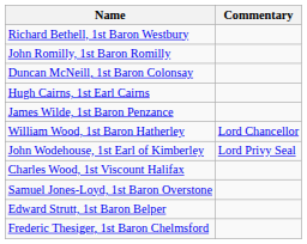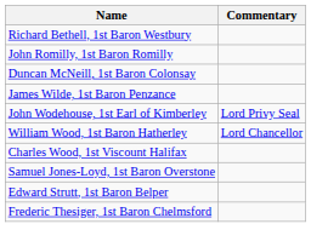 <table class="wikitable">
 <tr>
 <th>Name</th>
 <th>Commentary</th>
 </tr>
 <tr>
 <td><a href='#'>Richard Bethell, 1st Baron Westbury</a></td>
 <td></td>
 </tr>
 <tr>
 <td><a href='#'>John Romilly, 1st Baron Romilly</a></td>
 <td></td>
 </tr>
 <tr>
 <td><a href='#'>Duncan McNeill, 1st Baron Colonsay</a></td>
 <td></td>
 </tr>
 <tr>
-<td><a href='#'>Hugh Cairns, 1st Earl Cairns</a></td>
-<td></td>
-</tr>
-<tr>
 <td><a href='#'>James Wilde, 1st Baron Penzance</a></td>
 <td></td>
 </tr>
 <tr>
+<td><a href='#'>John Wodehouse, 1st Earl of Kimberley</a></td>
+<td><a href='#'>Lord Privy Seal</a></td>
+</tr>
+<tr>
 <td><a href='#'>William Wood, 1st Baron Hatherley</a></td>
 <td><a href='#'>Lord Chancellor</a></td>
-</tr>
-<tr>
-<td><a href='#'>John Wodehouse, 1st Earl of Kimberley</a></td>
-<td><a href='#'>Lord Privy Seal</a></td>
 </tr>
 <tr>
 <td><a href='#'>Charles Wood, 1st Viscount Halifax</a></td>
 <td></td>
 </tr>
 <tr>
 <td><a href='#'>Samuel Jones-Loyd, 1st Baron Overstone</a></td>
 <td></td>
 </tr>
 <tr>
 <td><a href='#'>Edward Strutt, 1st Baron Belper</a></td>
 <td></td>
 </tr>
 <tr>
 <td><a href='#'>Frederic Thesiger, 1st Baron Chelmsford</a></td>
 <td></td>
 </tr>
 </table>
